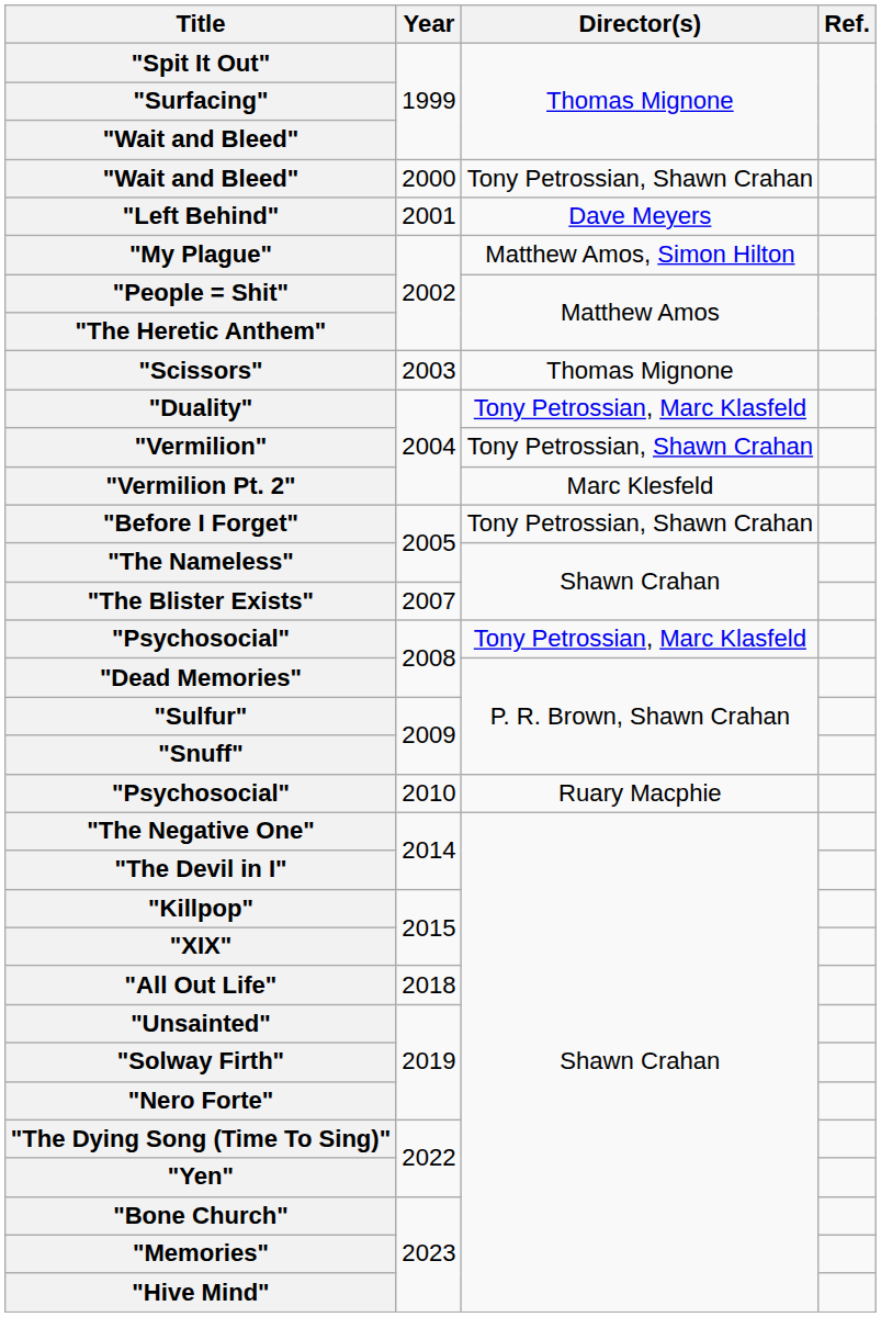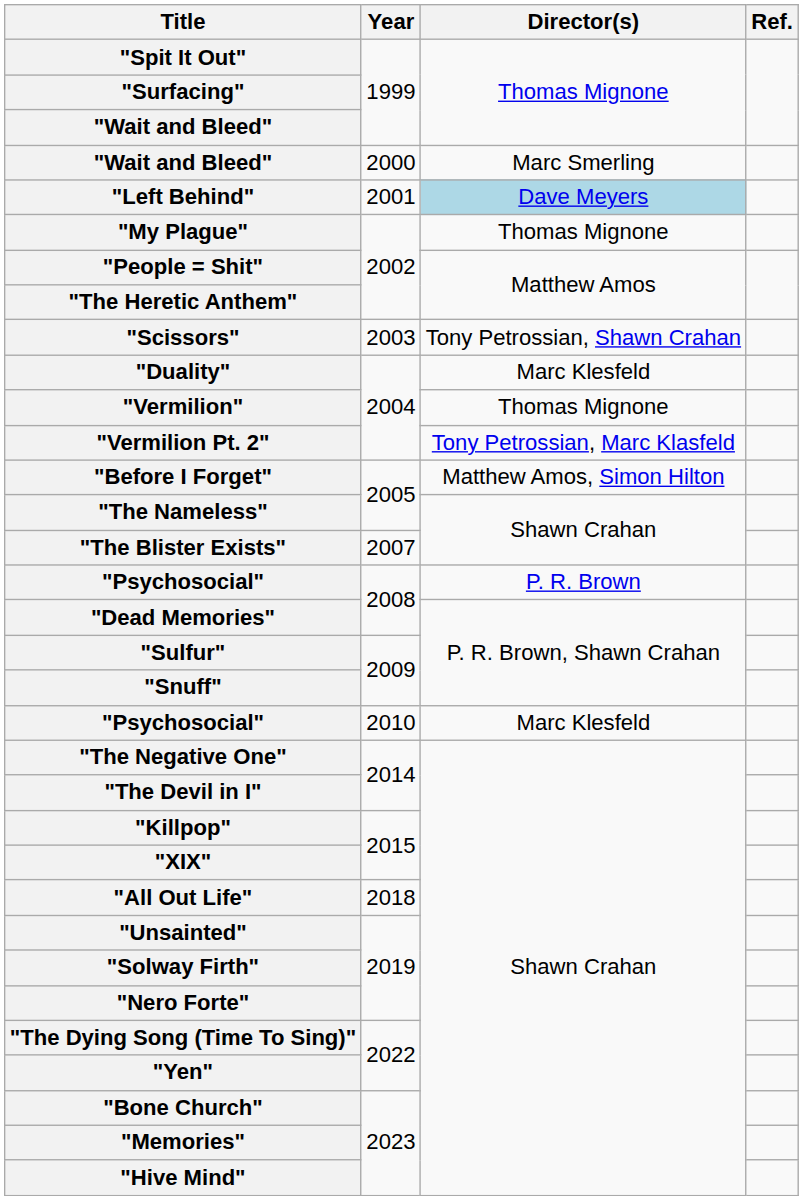 <table class="wikitable plainrowheaders" style="text-align:center;">
 <tr>
 <th scope="col">Title</th>
 <th scope="col">Year</th>
 <th scope="col">Director(s)</th>
 <th scope="col">Ref.</th>
 </tr>
 <tr>
 <th scope="row">"Spit It Out"</th>
 <td rowspan="3">1999</td>
 <td rowspan="3"><a href='#'>Thomas Mignone</a></td>
 <td rowspan="3"></td>
 </tr>
 <tr>
 <th scope="row">"Surfacing" </th>
 </tr>
 <tr>
 <th scope="row">"Wait and Bleed"</th>
 </tr>
 <tr>
 <th scope="row">"Wait and Bleed" </th>
 <td>2000</td>
-<td>Tony Petrossian, Shawn Crahan</td>
+<td>Marc Smerling</td>
 <td></td>
 </tr>
 <tr>
 <th scope="row">"Left Behind"</th>
 <td>2001</td>
-<td><a href='#'>Dave Meyers</a></td>
+<td style="background: lightblue;"><a href='#'>Dave Meyers</a></td>
 <td></td>
 </tr>
 <tr>
 <th scope="row">"My Plague" </th>
 <td rowspan="3">2002</td>
-<td>Matthew Amos, <a href='#'>Simon Hilton</a></td>
+<td>Thomas Mignone</td>
 <td></td>
 </tr>
 <tr>
 <th scope="row">"People = Shit" </th>
 <td rowspan="2">Matthew Amos</td>
 <td rowspan="2"></td>
 </tr>
 <tr>
 <th scope="row">"The Heretic Anthem" </th>
 </tr>
 <tr>
 <th scope="row">"Scissors"</th>
 <td rowspan="1">2003</td>
-<td>Thomas Mignone</td>
+<td>Tony Petrossian, <a href='#'>Shawn Crahan</a></td>
 <td></td>
 </tr>
 <tr>
 <th scope="row">"Duality"</th>
 <td rowspan="3">2004</td>
-<td><a href='#'>Tony Petrossian</a>, <a href='#'>Marc Klasfeld</a></td>
+<td>Marc Klesfeld</td>
 <td></td>
 </tr>
 <tr>
 <th scope="row">"Vermilion"</th>
-<td>Tony Petrossian, <a href='#'>Shawn Crahan</a></td>
+<td>Thomas Mignone</td>
 <td></td>
 </tr>
 <tr>
 <th scope="row">"Vermilion Pt. 2"</th>
-<td>Marc Klesfeld</td>
+<td><a href='#'>Tony Petrossian</a>, <a href='#'>Marc Klasfeld</a></td>
 <td></td>
 </tr>
 <tr>
 <th scope="row">"Before I Forget"</th>
 <td rowspan="2">2005</td>
-<td>Tony Petrossian, Shawn Crahan</td>
+<td>Matthew Amos, <a href='#'>Simon Hilton</a></td>
 <td></td>
 </tr>
 <tr>
 <th scope="row">"The Nameless" </th>
 <td rowspan="2">Shawn Crahan</td>
 <td></td>
 </tr>
 <tr>
 <th scope="row">"The Blister Exists"</th>
 <td>2007</td>
 <td></td>
 </tr>
 <tr>
 <th scope="row">"Psychosocial"</th>
 <td rowspan="2">2008</td>
-<td><a href='#'>Tony Petrossian</a>, <a href='#'>Marc Klasfeld</a></td>
+<td><a href='#'>P. R. Brown</a></td>
 <td></td>
 </tr>
 <tr>
 <th scope="row">"Dead Memories"</th>
 <td rowspan="3">P. R. Brown, Shawn Crahan</td>
 <td></td>
 </tr>
 <tr>
 <th scope="row">"Sulfur"</th>
 <td rowspan="2">2009</td>
 <td></td>
 </tr>
 <tr>
 <th scope="row">"Snuff"</th>
 <td></td>
 </tr>
 <tr>
 <th scope="row">"Psychosocial" </th>
 <td>2010</td>
-<td>Ruary Macphie</td>
+<td>Marc Klesfeld</td>
 <td></td>
 </tr>
 <tr>
 <th scope="row">"The Negative One"</th>
 <td rowspan="2">2014</td>
 <td rowspan="13">Shawn Crahan</td>
 <td></td>
 </tr>
 <tr>
 <th scope="row">"The Devil in I"</th>
 <td></td>
 </tr>
 <tr>
 <th scope="row">"Killpop"</th>
 <td rowspan="2">2015</td>
 <td></td>
 </tr>
 <tr>
 <th scope="row">"XIX"</th>
 <td></td>
 </tr>
 <tr>
 <th scope="row">"All Out Life"</th>
 <td rowspan="1">2018</td>
 <td></td>
 </tr>
 <tr>
 <th scope="row">"Unsainted"</th>
 <td rowspan="3">2019</td>
 <td></td>
 </tr>
 <tr>
 <th scope="row">"Solway Firth"</th>
 <td></td>
 </tr>
 <tr>
 <th scope="row">"Nero Forte"</th>
 <td></td>
 </tr>
 <tr>
 <th scope="row">"The Dying Song (Time To Sing)"</th>
 <td rowspan="2">2022</td>
 <td></td>
 </tr>
 <tr>
 <th scope="row">"Yen"</th>
 <td></td>
 </tr>
 <tr>
 <th scope="row">"Bone Church"</th>
 <td rowspan="3">2023</td>
 <td></td>
 </tr>
 <tr>
 <th scope="row">"Memories"</th>
 <td></td>
 </tr>
 <tr>
 <th scope="row">"Hive Mind"</th>
 <td></td>
 </tr>
 </table>
